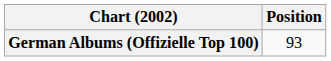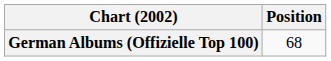 <table class="wikitable plainrowheaders" style="text-align:center">
 <tr>
 <th scope="col">Chart (2002)</th>
 <th scope="col">Position</th>
 </tr>
 <tr>
 <th scope="row">German Albums (Offizielle Top 100)</th>
-<td>93</td>
+<td>68</td>
 </tr>
 </table>
